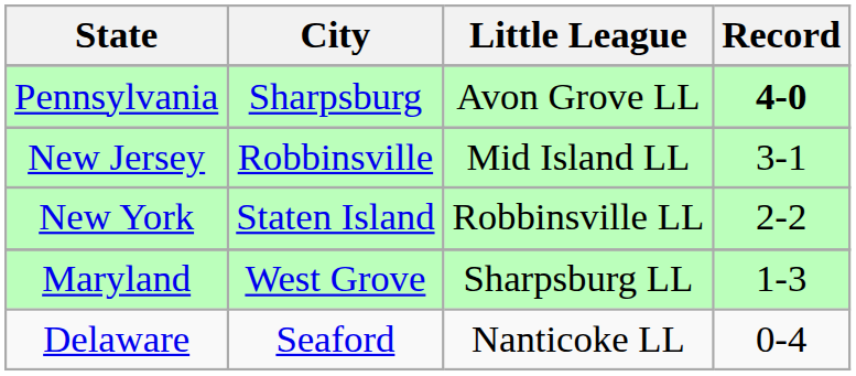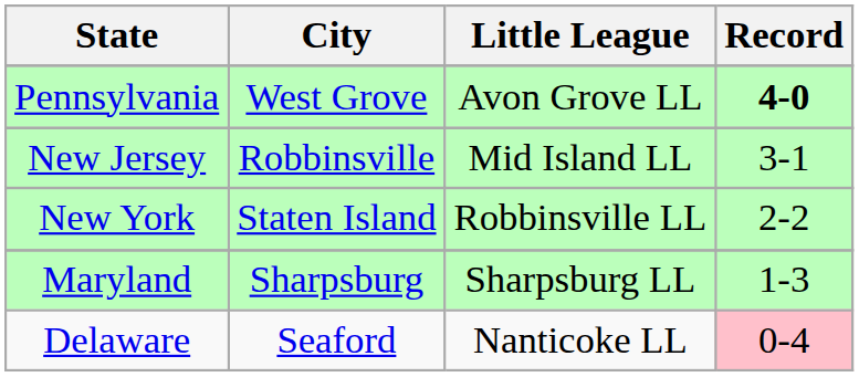 <table class="wikitable">
 <tr>
 <th>State</th>
 <th>City</th>
 <th>Little League</th>
 <th>Record</th>
 </tr>
 <tr>
 </tr>
 <tr bgcolor=#bbffbb>
 <td align=center> <a href='#'>Pennsylvania</a></td>
-<td align=center><a href='#'>Sharpsburg</a></td>
+<td align=center><a href='#'>West Grove</a></td>
 <td align=center>Avon Grove LL</td>
 <td align=center><strong>4-0</strong></td>
 </tr>
 <tr>
 </tr>
 <tr bgcolor=#bbffbb>
 <td align=center> <a href='#'>New Jersey</a></td>
 <td align=center><a href='#'>Robbinsville</a></td>
 <td align=center>Mid Island LL</td>
 <td align=center>3-1</td>
 </tr>
 <tr>
 </tr>
 <tr bgcolor=#bbffbb>
 <td align=center> <a href='#'>New York</a></td>
 <td align=center><a href='#'>Staten Island</a></td>
 <td align=center>Robbinsville LL</td>
 <td align=center>2-2</td>
 </tr>
 <tr>
 </tr>
 <tr bgcolor=#bbffbb>
 <td align=center> <a href='#'>Maryland</a></td>
-<td align=center><a href='#'>West Grove</a></td>
+<td align=center><a href='#'>Sharpsburg</a></td>
 <td align=center>Sharpsburg LL</td>
 <td align=center>1-3</td>
 </tr>
 <tr>
 <td align=center> <a href='#'>Delaware</a></td>
 <td align=center><a href='#'>Seaford</a></td>
 <td align=center>Nanticoke LL</td>
-<td align=center>0-4</td>
+<td align=center style="background: pink;">0-4</td>
 </tr>
 </table>
